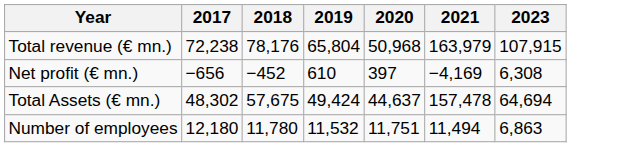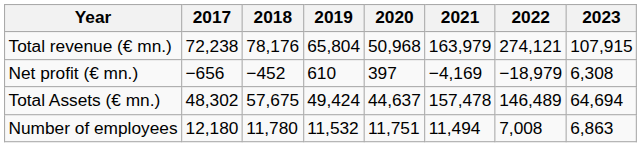 <table class="wikitable">
 <tr>
 <th>Year</th>
 <th>2017</th>
 <th>2018</th>
 <th>2019</th>
 <th>2020</th>
 <th>2021</th>
+<th>2022</th>
 <th>2023</th>
 </tr>
 <tr>
 <td>Total revenue (€ mn.)</td>
 <td>72,238</td>
 <td>78,176</td>
 <td>65,804</td>
 <td>50,968</td>
 <td>163,979</td>
+<td>274,121</td>
 <td>107,915</td>
 </tr>
 <tr>
 <td>Net profit (€ mn.)</td>
 <td>−656</td>
 <td>−452</td>
 <td>610</td>
 <td>397</td>
 <td>−4,169</td>
+<td>−18,979</td>
 <td>6,308</td>
 </tr>
 <tr>
 <td>Total Assets (€ mn.)</td>
 <td>48,302</td>
 <td>57,675</td>
 <td>49,424</td>
 <td>44,637</td>
 <td>157,478</td>
+<td>146,489</td>
 <td>64,694</td>
 </tr>
 <tr>
 <td>Number of employees</td>
 <td>12,180</td>
 <td>11,780</td>
 <td>11,532</td>
 <td>11,751</td>
 <td>11,494</td>
+<td>7,008</td>
 <td>6,863</td>
 </tr>
 </table>
